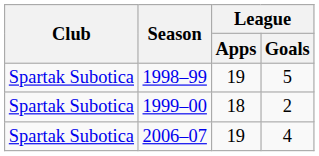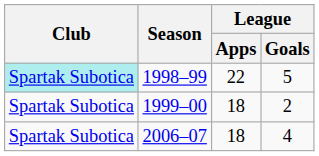 <table class="wikitable" style="text-align:center">
 <tr>
 <th rowspan="2">Club</th>
 <th rowspan="2">Season</th>
 <th colspan="2">League</th>
 </tr>
 <tr>
 <th>Apps</th>
 <th>Goals</th>
 </tr>
 <tr>
-<td rowspan="1"><a href='#'>Spartak Subotica</a></td>
+<td rowspan="1" style="background: paleturquoise;"><a href='#'>Spartak Subotica</a></td>
 <td><a href='#'>1998–99</a></td>
-<td>19</td>
+<td>22</td>
 <td>5</td>
 </tr>
 <tr>
 <td rowspan="1"><a href='#'>Spartak Subotica</a></td>
 <td><a href='#'>1999–00</a></td>
 <td>18</td>
 <td>2</td>
 </tr>
 <tr>
 <td rowspan="1"><a href='#'>Spartak Subotica</a></td>
 <td><a href='#'>2006–07</a></td>
-<td>19</td>
+<td>18</td>
 <td>4</td>
 </tr>
 </table>
